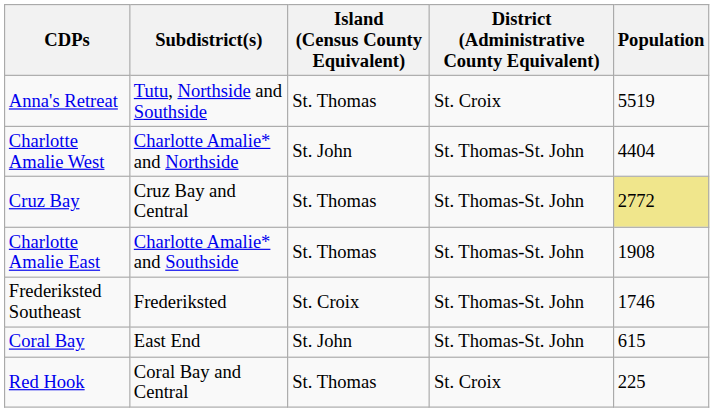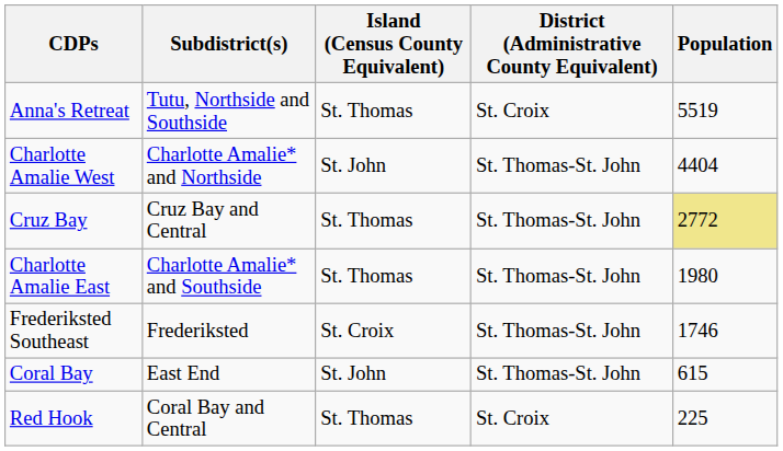 <table class="wikitable">
 <tr>
 <th>CDPs</th>
 <th>Subdistrict(s)</th>
 <th>Island <br>(Census County Equivalent)</th>
 <th>District <br>(Administrative County Equivalent)</th>
 <th>Population</th>
 </tr>
 <tr>
 <td><a href='#'>Anna's Retreat</a></td>
 <td><a href='#'>Tutu</a>, <a href='#'>Northside</a> and <a href='#'>Southside</a></td>
 <td>St. Thomas</td>
 <td>St. Croix</td>
 <td>5519</td>
 </tr>
 <tr>
 <td><a href='#'>Charlotte Amalie West</a></td>
 <td><a href='#'>Charlotte Amalie*</a> and <a href='#'>Northside</a></td>
 <td>St. John</td>
 <td>St. Thomas-St. John</td>
 <td>4404</td>
 </tr>
 <tr>
 <td><a href='#'>Cruz Bay</a></td>
 <td>Cruz Bay and Central</td>
 <td>St. Thomas</td>
 <td>St. Thomas-St. John</td>
 <td style="background: khaki;">2772</td>
 </tr>
 <tr>
 <td><a href='#'>Charlotte Amalie East</a></td>
 <td><a href='#'>Charlotte Amalie*</a> and <a href='#'>Southside</a></td>
 <td>St. Thomas</td>
 <td>St. Thomas-St. John</td>
-<td>1908</td>
+<td>1980</td>
 </tr>
 <tr>
 <td>Frederiksted Southeast</td>
 <td>Frederiksted</td>
 <td>St. Croix</td>
 <td>St. Thomas-St. John</td>
 <td>1746</td>
 </tr>
 <tr>
 <td><a href='#'>Coral Bay</a></td>
 <td>East End</td>
 <td>St. John</td>
 <td>St. Thomas-St. John</td>
 <td>615</td>
 </tr>
 <tr>
 <td><a href='#'>Red Hook</a></td>
 <td>Coral Bay and Central</td>
 <td>St. Thomas</td>
 <td>St. Croix</td>
 <td>225</td>
 </tr>
 </table>
